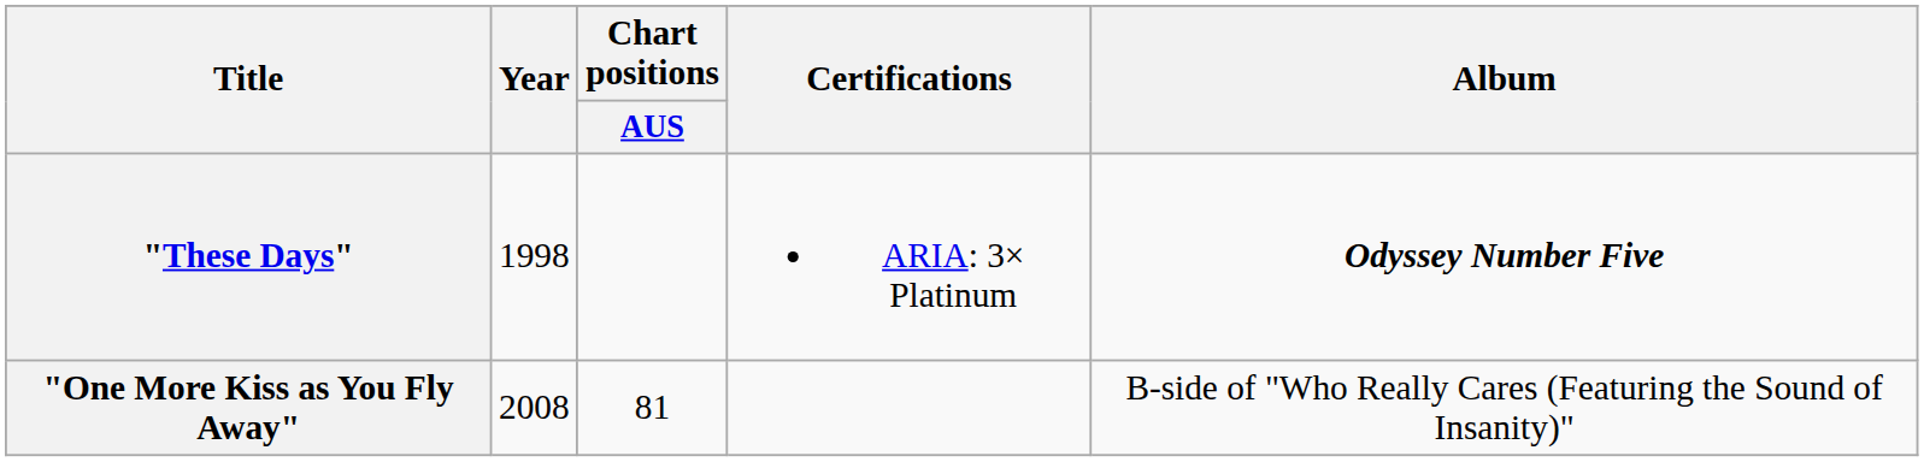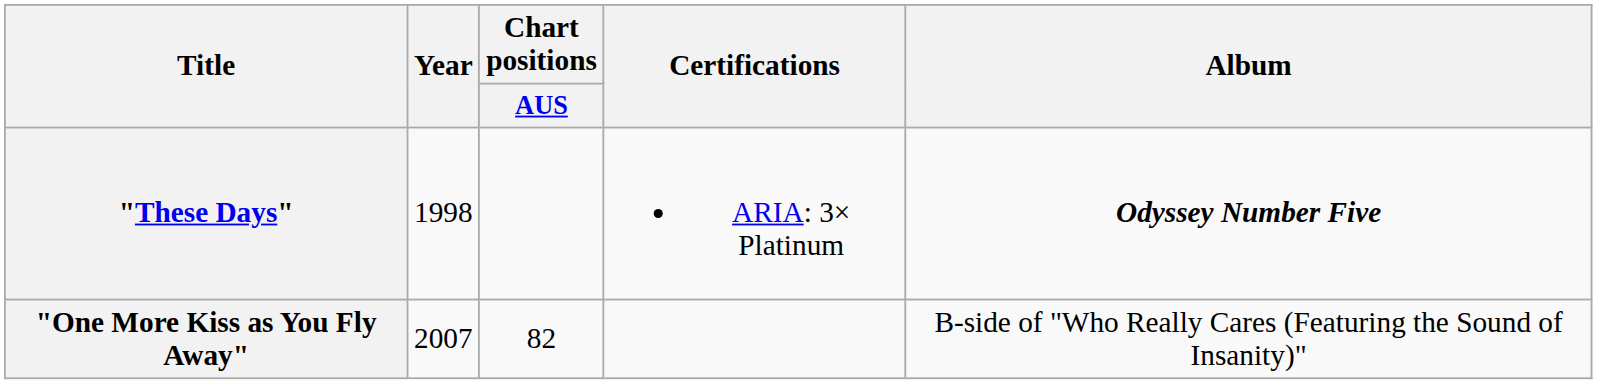 <table class="wikitable plainrowheaders" style="text-align:center;">
 <tr>
 <th scope="col" rowspan="2">Title</th>
 <th scope="col" rowspan="2">Year</th>
 <th colspan="1">Chart positions</th>
 <th scope="col" rowspan="2">Certifications</th>
 <th scope="col" rowspan="2">Album</th>
 </tr>
 <tr>
 <th scope="col" style="width:3em;font-size:90%;"><a href='#'>AUS</a><br></th>
 </tr>
 <tr>
 <th scope="row">"<a href='#'>These Days</a>"</th>
 <td>1998</td>
 <td></td>
 <td><br><ul><li><a href='#'>ARIA</a>: 3× Platinum</li></ul></td>
 <td><strong><em>Odyssey Number Five</em></strong></td>
 </tr>
 <tr>
 <th scope="row">"One More Kiss as You Fly Away"</th>
-<td>2008</td>
-<td>81</td>
+<td>2007</td>
+<td>82</td>
 <td></td>
 <td>B-side of "Who Really Cares (Featuring the Sound of Insanity)"</td>
 </tr>
 </table>
